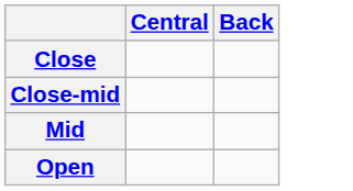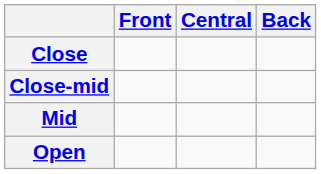 <table class="wikitable" style="text-align:center;">
 <tr>
 <th></th>
+<th><a href='#'>Front</a></th>
 <th><a href='#'>Central</a></th>
 <th><a href='#'>Back</a></th>
 </tr>
 <tr>
 <th><a href='#'>Close</a></th>
 <td></td>
 <td></td>
+<td></td>
 </tr>
 <tr>
 <th><a href='#'>Close-mid</a></th>
+<td></td>
 <td></td>
 <td></td>
 </tr>
 <tr>
 <th><a href='#'>Mid</a></th>
 <td></td>
 <td></td>
+<td></td>
 </tr>
 <tr>
 <th><a href='#'>Open</a></th>
 <td></td>
 <td></td>
+<td></td>
 </tr>
 </table>
